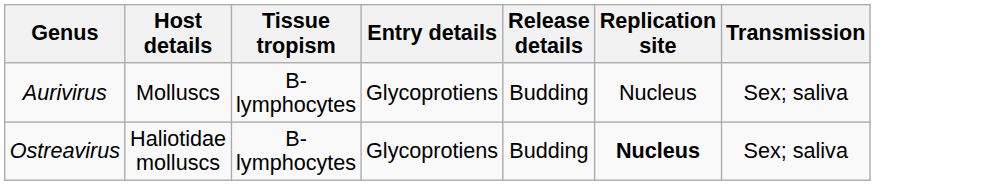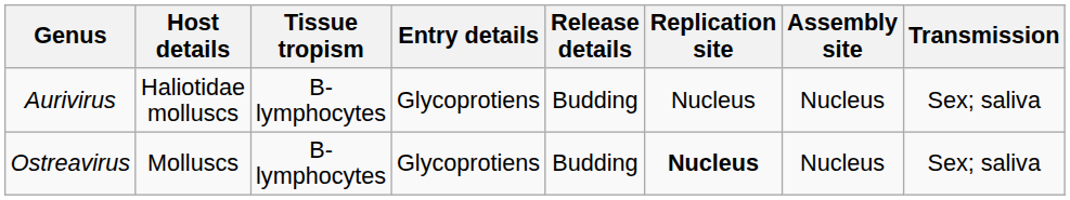 <table class="wikitable sortable" style="text-align:center">
 <tr>
 <th>Genus</th>
 <th>Host details</th>
 <th>Tissue tropism</th>
 <th>Entry details</th>
 <th>Release details</th>
 <th>Replication site</th>
+<th>Assembly site</th>
 <th>Transmission</th>
 </tr>
 <tr>
 <td><em>Aurivirus</em></td>
-<td>Molluscs</td>
+<td>Haliotidae molluscs</td>
 <td>B-lymphocytes</td>
 <td>Glycoprotiens</td>
 <td>Budding</td>
+<td>Nucleus</td>
 <td>Nucleus</td>
 <td>Sex; saliva</td>
 </tr>
 <tr>
 <td><em>Ostreavirus</em></td>
-<td>Haliotidae molluscs</td>
+<td>Molluscs</td>
 <td>B-lymphocytes</td>
 <td>Glycoprotiens</td>
 <td>Budding</td>
 <td><strong>Nucleus</strong></td>
+<td>Nucleus</td>
 <td>Sex; saliva</td>
 </tr>
 </table>
